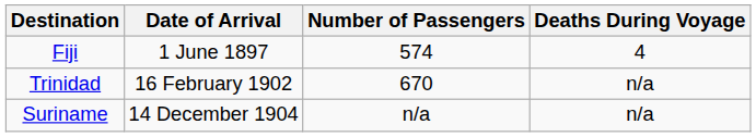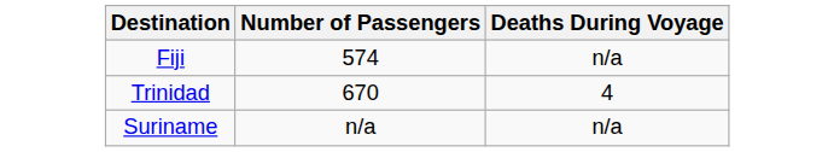 <table class="wikitable" style="text-align:center; margin:auto;">
 <tr>
 <th>Destination</th>
-<th>Date of Arrival</th>
 <th>Number of Passengers</th>
 <th>Deaths During Voyage</th>
 </tr>
 <tr>
 <td><a href='#'>Fiji</a></td>
-<td>1 June 1897</td>
 <td>574</td>
+<td>n/a</td>
+</tr>
+<tr>
+<td><a href='#'>Trinidad</a></td>
+<td>670</td>
 <td>4</td>
 </tr>
 <tr>
-<td><a href='#'>Trinidad</a></td>
-<td>16 February 1902</td>
-<td>670</td>
-<td>n/a</td>
-</tr>
-<tr>
 <td><a href='#'>Suriname</a></td>
-<td>14 December 1904</td>
 <td>n/a</td>
 <td>n/a</td>
 </tr>
 </table>
